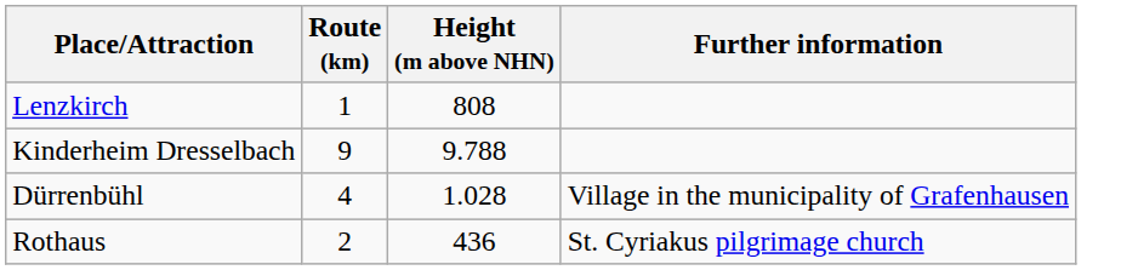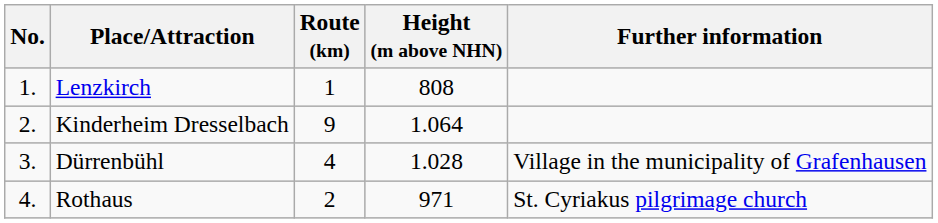 <table class="wikitable toptextcells">
 <tr class="hintergrundfarbe5">
+<th>No.</th>
 <th>Place/Attraction</th>
 <th>Route <br><small>(km)</small></th>
 <th>Height <br><small>(m above NHN)</small></th>
 <th class="unsortable">Further information</th>
 </tr>
 <tr>
+<td style="text-align:center">1.</td>
 <td><a href='#'>Lenzkirch</a></td>
 <td style="text-align:center">1</td>
 <td style="text-align:center">808</td>
 <td></td>
 </tr>
 <tr>
+<td style="text-align:center">2.</td>
 <td>Kinderheim Dresselbach</td>
 <td style="text-align:center">9</td>
-<td style="text-align:center">9.788</td>
+<td style="text-align:center">1.064</td>
 <td></td>
 </tr>
 <tr>
+<td style="text-align:center">3.</td>
 <td>Dürrenbühl</td>
 <td style="text-align:center">4</td>
 <td style="text-align:center">1.028</td>
 <td>Village in the municipality of <a href='#'>Grafenhausen</a></td>
 </tr>
 <tr>
+<td style="text-align:center">4.</td>
 <td>Rothaus</td>
 <td style="text-align:center">2</td>
-<td style="text-align:center">436</td>
+<td style="text-align:center">971</td>
 <td>St. Cyriakus <a href='#'>pilgrimage church</a></td>
 </tr>
 </table>
